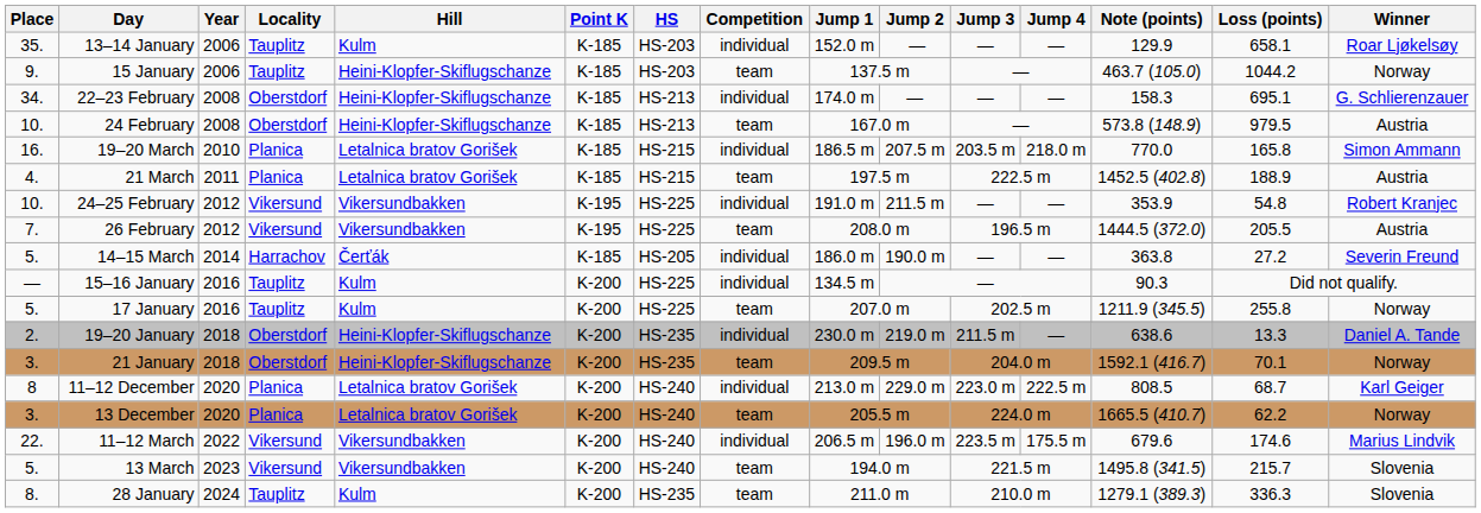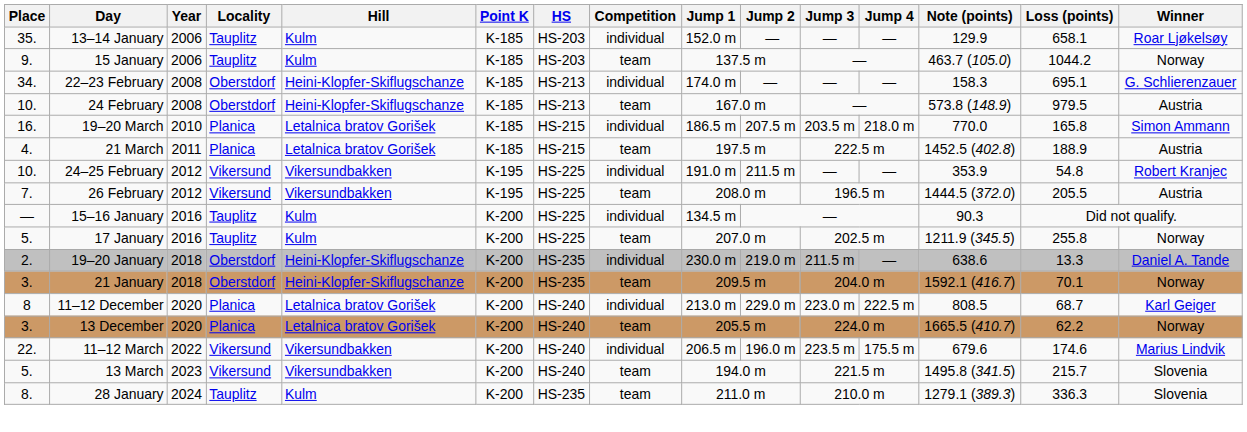 <table width=100% class=wikitable style="font-size: 89%; text-align:center">
 <tr>
 <th>Place</th>
 <th>Day</th>
 <th>Year</th>
 <th>Locality</th>
 <th>Hill</th>
 <th><a href='#'>Point K</a></th>
 <th><a href='#'>HS</a></th>
 <th>Competition</th>
 <th>Jump 1</th>
 <th>Jump 2</th>
 <th>Jump 3</th>
 <th>Jump 4</th>
 <th>Note (points)</th>
 <th>Loss (points)</th>
 <th>Winner</th>
 </tr>
 <tr>
 <td>35.</td>
 <td align=right>13–14 January</td>
 <td>2006</td>
 <td align=left><a href='#'>Tauplitz</a></td>
 <td align=left><a href='#'>Kulm</a></td>
 <td>K-185</td>
 <td>HS-203</td>
 <td>individual</td>
 <td>152.0 m</td>
 <td> —</td>
 <td>—</td>
 <td>—</td>
 <td>129.9</td>
 <td>658.1</td>
 <td><a href='#'>Roar Ljøkelsøy</a></td>
 </tr>
 <tr>
 <td>9.</td>
 <td align=right>15 January</td>
 <td>2006</td>
 <td align=left><a href='#'>Tauplitz</a></td>
-<td align=left><a href='#'>Heini-Klopfer-Skiflugschanze</a></td>
+<td align=left><a href='#'>Kulm</a></td>
 <td>K-185</td>
 <td>HS-203</td>
 <td>team</td>
 <td colspan=2>137.5 m</td>
 <td colspan=2>—</td>
 <td>463.7 (<em>105.0</em>)</td>
 <td>1044.2</td>
 <td>Norway</td>
 </tr>
 <tr>
 <td>34.</td>
 <td align=right>22–23 February</td>
 <td>2008</td>
 <td align=left><a href='#'>Oberstdorf</a></td>
 <td align=left><a href='#'>Heini-Klopfer-Skiflugschanze</a></td>
 <td>K-185</td>
 <td>HS-213</td>
 <td>individual</td>
 <td>174.0 m</td>
 <td>—</td>
 <td>—</td>
 <td>—</td>
 <td>158.3</td>
 <td>695.1</td>
 <td><a href='#'>G. Schlierenzauer</a></td>
 </tr>
 <tr>
 <td>10.</td>
 <td align=right>24 February</td>
 <td>2008</td>
 <td align=left><a href='#'>Oberstdorf</a></td>
 <td align=left><a href='#'>Heini-Klopfer-Skiflugschanze</a></td>
 <td>K-185</td>
 <td>HS-213</td>
 <td>team</td>
 <td colspan=2>167.0 m</td>
 <td colspan=2>—</td>
 <td>573.8 (<em>148.9</em>)</td>
 <td>979.5</td>
 <td>Austria</td>
 </tr>
 <tr>
 <td>16.</td>
 <td align=right>19–20 March</td>
 <td>2010</td>
 <td align=left><a href='#'>Planica</a></td>
 <td align=left><a href='#'>Letalnica bratov Gorišek</a></td>
 <td>K-185</td>
 <td>HS-215</td>
 <td>individual</td>
 <td>186.5 m</td>
 <td>207.5 m</td>
 <td>203.5 m</td>
 <td>218.0 m</td>
 <td>770.0</td>
 <td>165.8</td>
 <td><a href='#'>Simon Ammann</a></td>
 </tr>
 <tr>
 <td>4.</td>
 <td align=right>21 March</td>
 <td>2011</td>
 <td align=left><a href='#'>Planica</a></td>
 <td align=left><a href='#'>Letalnica bratov Gorišek</a></td>
 <td>K-185</td>
 <td>HS-215</td>
 <td>team</td>
 <td colspan=2>197.5 m</td>
 <td colspan=2>222.5 m</td>
 <td>1452.5 (<em>402.8</em>)</td>
 <td>188.9</td>
 <td>Austria</td>
 </tr>
 <tr>
 <td>10.</td>
 <td align=right>24–25 February</td>
 <td>2012</td>
 <td align=left><a href='#'>Vikersund</a></td>
 <td align=left><a href='#'>Vikersundbakken</a></td>
 <td>K-195</td>
 <td>HS-225</td>
 <td>individual</td>
 <td>191.0 m</td>
 <td>211.5 m</td>
 <td>—</td>
 <td>—</td>
 <td>353.9</td>
 <td>54.8</td>
 <td><a href='#'>Robert Kranjec</a></td>
 </tr>
 <tr>
 <td>7.</td>
 <td align=right>26 February</td>
 <td>2012</td>
 <td align=left><a href='#'>Vikersund</a></td>
 <td align=left><a href='#'>Vikersundbakken</a></td>
 <td>K-195</td>
 <td>HS-225</td>
 <td>team</td>
 <td colspan=2>208.0 m</td>
 <td colspan=2>196.5 m</td>
 <td>1444.5 (<em>372.0</em>)</td>
 <td>205.5</td>
 <td>Austria</td>
-</tr>
-<tr>
-<td>5.</td>
-<td align=right>14–15 March</td>
-<td>2014</td>
-<td align=left><a href='#'>Harrachov</a></td>
-<td align=left><a href='#'>Čerťák</a></td>
-<td>K-185</td>
-<td>HS-205</td>
-<td>individual</td>
-<td>186.0 m</td>
-<td>190.0 m</td>
-<td>—</td>
-<td>—</td>
-<td>363.8</td>
-<td>27.2</td>
-<td><a href='#'>Severin Freund</a></td>
 </tr>
 <tr>
 <td>—</td>
 <td align=right>15–16 January</td>
 <td>2016</td>
 <td align=left><a href='#'>Tauplitz</a></td>
 <td align=left><a href='#'>Kulm</a></td>
 <td>K-200</td>
 <td>HS-225</td>
 <td>individual</td>
 <td>134.5 m</td>
 <td colspan=3>—</td>
 <td>90.3</td>
 <td colspan=2>Did not qualify.</td>
 </tr>
 <tr>
 <td>5.</td>
 <td align=right>17 January</td>
 <td>2016</td>
 <td align=left><a href='#'>Tauplitz</a></td>
 <td align=left><a href='#'>Kulm</a></td>
 <td>K-200</td>
 <td>HS-225</td>
 <td>team</td>
 <td colspan=2>207.0 m</td>
 <td colspan=2>202.5 m</td>
 <td>1211.9 (<em>345.5</em>)</td>
 <td>255.8</td>
 <td>Norway</td>
 </tr>
 <tr>
 </tr>
 <tr bgcolor=silver>
 <td>2. </td>
 <td align=right>19–20 January</td>
 <td>2018</td>
 <td align=left><a href='#'>Oberstdorf</a></td>
 <td align=left><a href='#'>Heini-Klopfer-Skiflugschanze</a></td>
 <td>K-200</td>
 <td>HS-235</td>
 <td>individual</td>
 <td>230.0 m</td>
 <td>219.0 m</td>
 <td>211.5 m</td>
 <td>—</td>
 <td>638.6</td>
 <td>13.3</td>
 <td><a href='#'>Daniel A. Tande</a></td>
 </tr>
 <tr bgcolor=CC9966>
 <td>3. </td>
 <td align=right>21 January</td>
 <td>2018</td>
 <td align=left><a href='#'>Oberstdorf</a></td>
 <td align=left><a href='#'>Heini-Klopfer-Skiflugschanze</a></td>
 <td>K-200</td>
 <td>HS-235</td>
 <td>team</td>
 <td colspan=2>209.5 m</td>
 <td colspan=2>204.0 m</td>
 <td>1592.1 (<em>416.7</em>)</td>
 <td>70.1</td>
 <td>Norway</td>
 </tr>
 <tr>
 <td>8</td>
 <td align=right>11–12 December</td>
 <td>2020</td>
 <td align=left><a href='#'>Planica</a></td>
 <td align=left><a href='#'>Letalnica bratov Gorišek</a></td>
 <td>K-200</td>
 <td>HS-240</td>
 <td>individual</td>
 <td>213.0 m</td>
 <td>229.0 m</td>
 <td>223.0 m</td>
 <td>222.5 m</td>
 <td>808.5</td>
 <td>68.7</td>
 <td><a href='#'>Karl Geiger</a></td>
 </tr>
 <tr bgcolor=CC9966>
 <td>3. </td>
 <td align=right>13 December</td>
 <td>2020</td>
 <td align=left><a href='#'>Planica</a></td>
 <td align=left><a href='#'>Letalnica bratov Gorišek</a></td>
 <td>K-200</td>
 <td>HS-240</td>
 <td>team</td>
 <td colspan=2>205.5 m</td>
 <td colspan=2>224.0 m</td>
 <td>1665.5 (<em>410.7</em>)</td>
 <td>62.2</td>
 <td>Norway</td>
 </tr>
 <tr>
 <td>22.</td>
 <td align=right>11–12 March</td>
 <td>2022</td>
 <td align=left><a href='#'>Vikersund</a></td>
 <td align=left><a href='#'>Vikersundbakken</a></td>
 <td>K-200</td>
 <td>HS-240</td>
 <td>individual</td>
 <td>206.5 m</td>
 <td>196.0 m</td>
 <td>223.5 m</td>
 <td>175.5 m</td>
 <td>679.6</td>
 <td>174.6</td>
 <td><a href='#'>Marius Lindvik</a></td>
 </tr>
 <tr>
 <td>5.</td>
 <td align=right>13 March</td>
 <td>2023</td>
 <td align=left><a href='#'>Vikersund</a></td>
 <td align=left><a href='#'>Vikersundbakken</a></td>
 <td>K-200</td>
 <td>HS-240</td>
 <td>team</td>
 <td colspan=2>194.0 m</td>
 <td colspan=2>221.5 m</td>
 <td>1495.8 (<em>341.5</em>)</td>
 <td>215.7</td>
 <td>Slovenia</td>
 </tr>
 <tr>
 <td>8.</td>
 <td align=right>28 January</td>
 <td>2024</td>
 <td align=left><a href='#'>Tauplitz</a></td>
 <td align=left><a href='#'>Kulm</a></td>
 <td>K-200</td>
 <td>HS-235</td>
 <td>team</td>
 <td colspan=2>211.0 m</td>
 <td colspan=2>210.0 m</td>
 <td>1279.1 (<em>389.3</em>)</td>
 <td>336.3</td>
 <td>Slovenia</td>
 </tr>
 </table>
